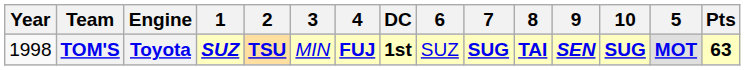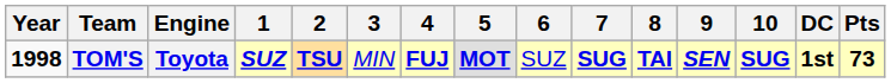 <table class="wikitable" style="text-align:center; font-size:85%">
 <tr>
 <th>Year</th>
 <th>Team</th>
 <th>Engine</th>
 <th>1</th>
 <th>2</th>
 <th>3</th>
 <th>4</th>
-<th>DC</th>
+<th>5</th>
 <th>6</th>
 <th>7</th>
 <th>8</th>
 <th>9</th>
 <th>10</th>
-<th>5</th>
+<th>DC</th>
 <th>Pts</th>
 </tr>
 <tr>
-<td>1998</td>
+<td><strong>1998</strong></td>
 <th><a href='#'>TOM'S</a></th>
 <th><a href='#'>Toyota</a></th>
 <td style="background:#FFFFBF;"><strong><em><a href='#'>SUZ</a></em></strong><br></td>
 <td style="background:#FFDF9F;"><strong><a href='#'>TSU</a><br></strong></td>
 <td style="background:#FFFFBF;"><em><a href='#'>MIN</a></em><br></td>
 <td style="background:#FFFFBF;"><strong><a href='#'>FUJ</a></strong><br></td>
-<th style="background:#FFFFBF;">1st</th>
+<td style="background:#DFDFDF;"><strong><a href='#'>MOT</a></strong><br></td>
 <td style="background:#FFFFBF;"><a href='#'>SUZ</a><br></td>
 <td style="background:#FFFFBF;"><strong><a href='#'>SUG</a></strong><br></td>
 <td style="background:#FFFFBF;"><strong><a href='#'>TAI</a></strong><br></td>
 <td style="background:#FFFFBF;"><strong><em><a href='#'>SEN</a></em></strong><br></td>
 <td style="background:#FFFFBF;"><strong><a href='#'>SUG</a></strong><br></td>
-<td style="background:#DFDFDF;"><strong><a href='#'>MOT</a></strong><br></td>
-<th style="background:#FFFFBF;">63</th>
+<th style="background:#FFFFBF;">1st</th>
+<th style="background:#FFFFBF;">73</th>
 </tr>
 </table>
